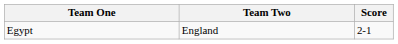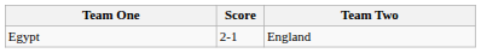 <table class="wikitable">
 <tr>
 <th width=250>Team One</th>
+<th width=50>Score</th>
 <th width=250>Team Two</th>
-<th width=50>Score</th>
 </tr>
 <tr>
 <td> Egypt</td>
+<td>2-1</td>
 <td> England</td>
-<td>2-1</td>
 </tr>
 </table>
